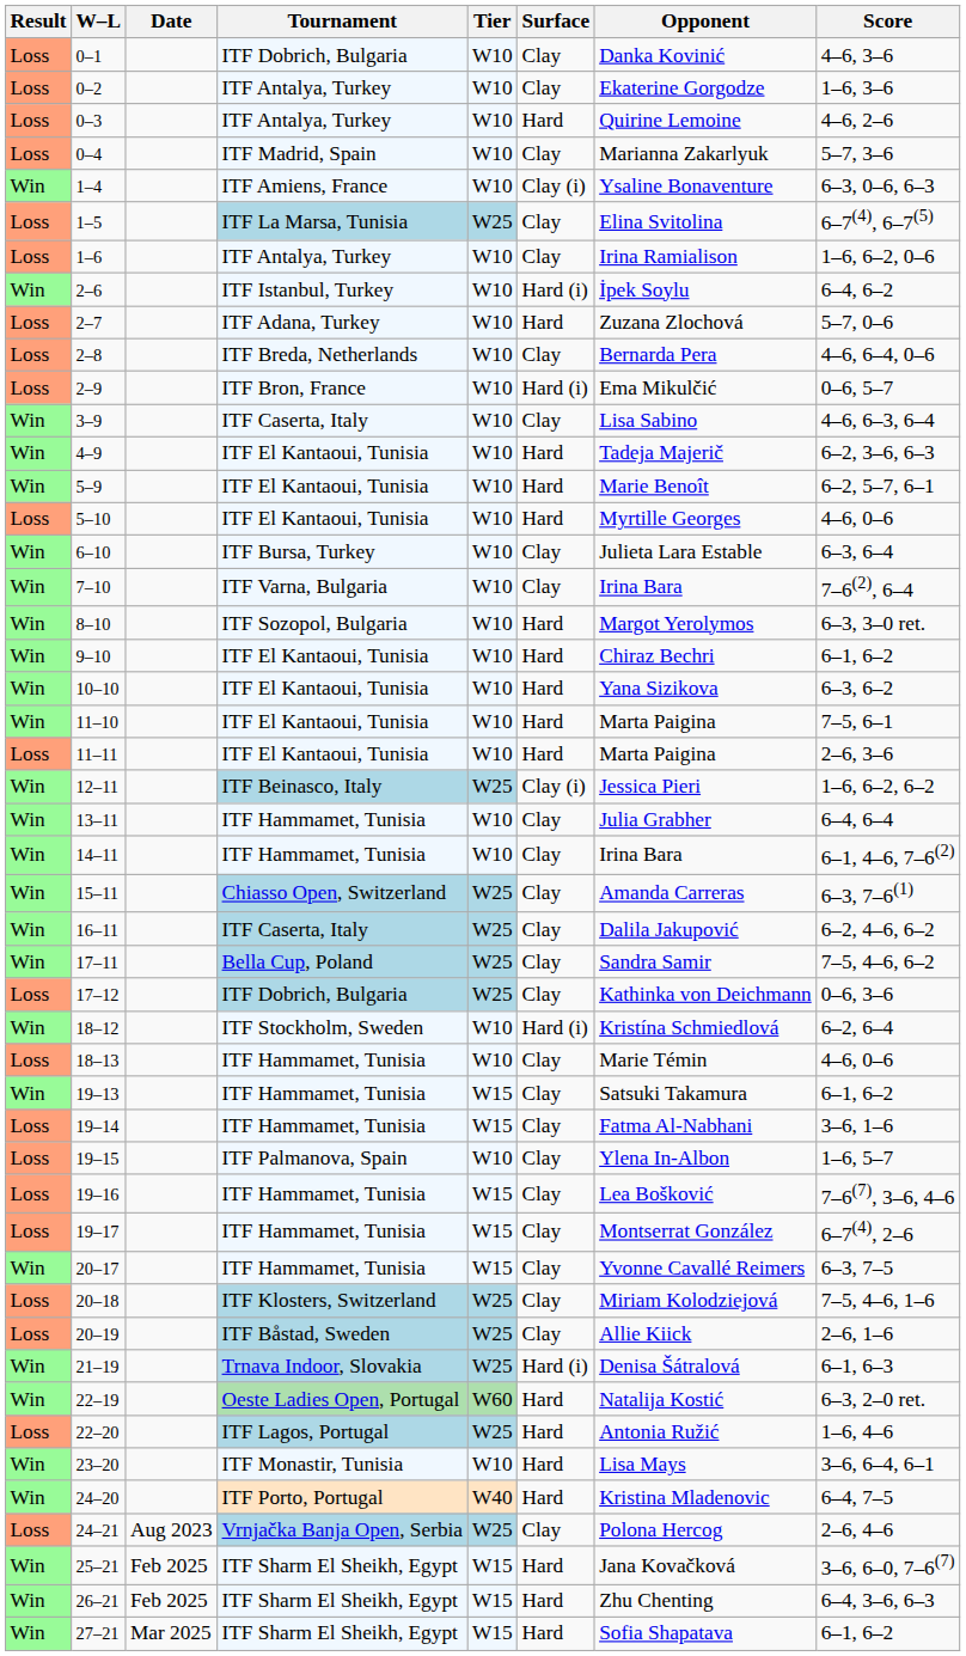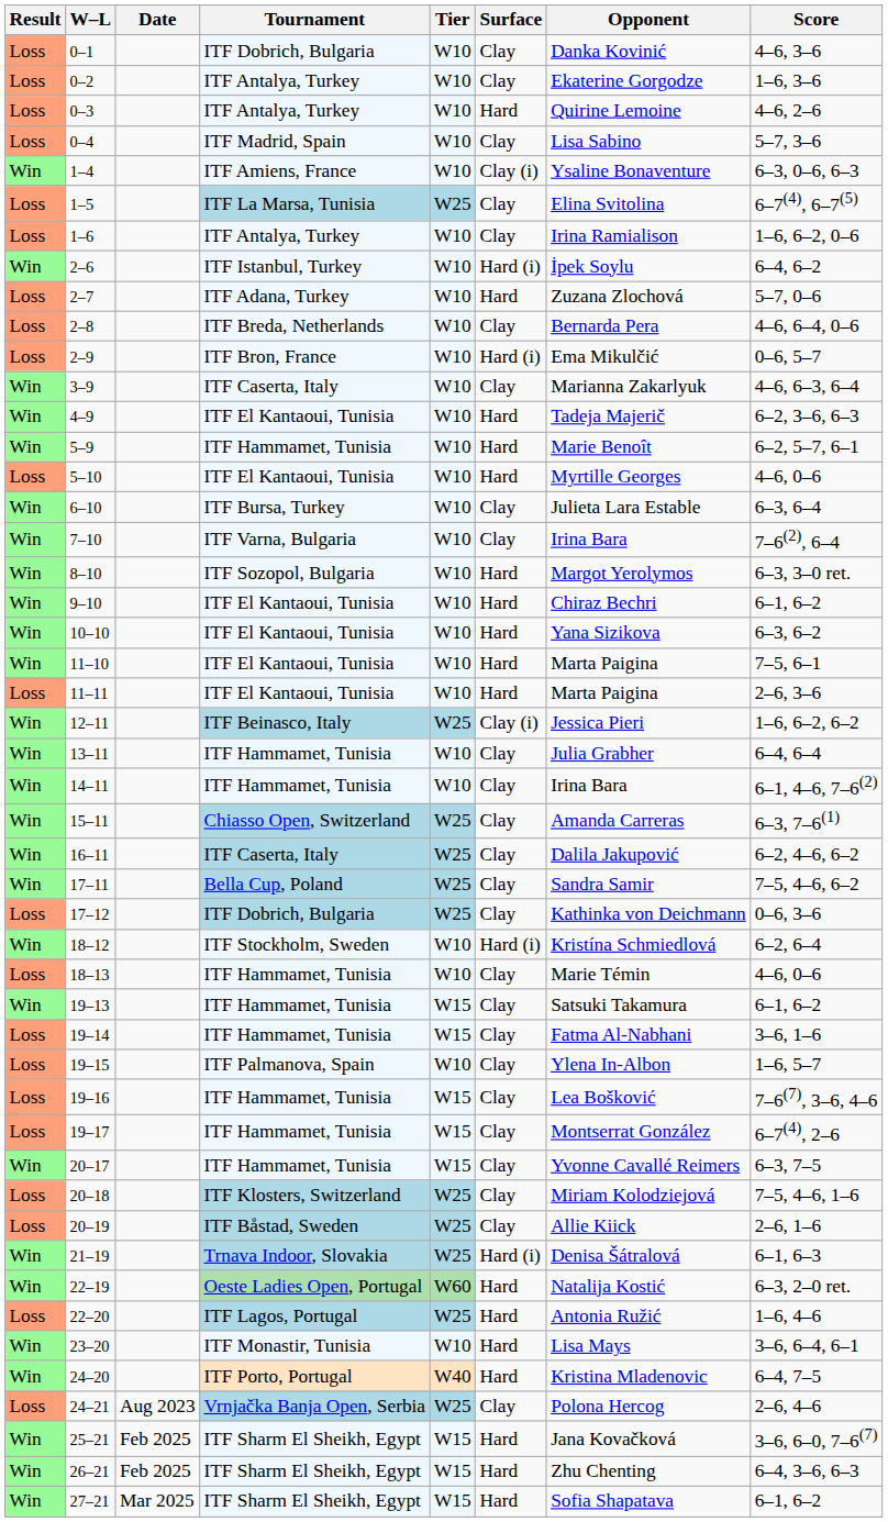 <table class="sortable wikitable">
 <tr>
 <th>Result</th>
 <th class="unsortable">W–L</th>
 <th>Date</th>
 <th>Tournament</th>
 <th>Tier</th>
 <th>Surface</th>
 <th>Opponent</th>
 <th class="unsortable">Score</th>
 </tr>
 <tr>
 <td style="background:#ffa07a;">Loss</td>
 <td><small>0–1</small></td>
 <td></td>
 <td style="background:#f0f8ff;">ITF Dobrich, Bulgaria</td>
 <td style="background:#f0f8ff;">W10</td>
 <td>Clay</td>
 <td> <a href='#'>Danka Kovinić</a></td>
 <td>4–6, 3–6</td>
 </tr>
 <tr>
 <td style="background:#ffa07a;">Loss</td>
 <td><small>0–2</small></td>
 <td></td>
 <td style="background:#f0f8ff;">ITF Antalya, Turkey</td>
 <td style="background:#f0f8ff;">W10</td>
 <td>Clay</td>
 <td> <a href='#'>Ekaterine Gorgodze</a></td>
 <td>1–6, 3–6</td>
 </tr>
 <tr>
 <td style="background:#ffa07a;">Loss</td>
 <td><small>0–3</small></td>
 <td></td>
 <td style="background:#f0f8ff;">ITF Antalya, Turkey</td>
 <td style="background:#f0f8ff;">W10</td>
 <td>Hard</td>
 <td> <a href='#'>Quirine Lemoine</a></td>
 <td>4–6, 2–6</td>
 </tr>
 <tr>
 <td style="background:#ffa07a;">Loss</td>
 <td><small>0–4</small></td>
 <td></td>
 <td style="background:#f0f8ff;">ITF Madrid, Spain</td>
 <td style="background:#f0f8ff;">W10</td>
 <td>Clay</td>
-<td> Marianna Zakarlyuk</td>
+<td> <a href='#'>Lisa Sabino</a></td>
 <td>5–7, 3–6</td>
 </tr>
 <tr>
 <td style="background:#98fb98;">Win</td>
 <td><small>1–4</small></td>
 <td></td>
 <td style="background:#f0f8ff;">ITF Amiens, France</td>
 <td style="background:#f0f8ff;">W10</td>
 <td>Clay (i)</td>
 <td> <a href='#'>Ysaline Bonaventure</a></td>
 <td>6–3, 0–6, 6–3</td>
 </tr>
 <tr>
 <td style="background:#ffa07a;">Loss</td>
 <td><small>1–5</small></td>
 <td></td>
 <td style="background:lightblue;">ITF La Marsa, Tunisia</td>
 <td style="background:lightblue;">W25</td>
 <td>Clay</td>
 <td> <a href='#'>Elina Svitolina</a></td>
 <td>6–7<sup>(4)</sup>, 6–7<sup>(5)</sup></td>
 </tr>
 <tr>
 <td style="background:#ffa07a;">Loss</td>
 <td><small>1–6</small></td>
 <td></td>
 <td style="background:#f0f8ff;">ITF Antalya, Turkey</td>
 <td style="background:#f0f8ff;">W10</td>
 <td>Clay</td>
 <td> <a href='#'>Irina Ramialison</a></td>
 <td>1–6, 6–2, 0–6</td>
 </tr>
 <tr>
 <td style="background:#98fb98;">Win</td>
 <td><small>2–6</small></td>
 <td></td>
 <td style="background:#f0f8ff;">ITF Istanbul, Turkey</td>
 <td style="background:#f0f8ff;">W10</td>
 <td>Hard (i)</td>
 <td> <a href='#'>İpek Soylu</a></td>
 <td>6–4, 6–2</td>
 </tr>
 <tr>
 <td style="background:#ffa07a;">Loss</td>
 <td><small>2–7</small></td>
 <td></td>
 <td style="background:#f0f8ff;">ITF Adana, Turkey</td>
 <td style="background:#f0f8ff;">W10</td>
 <td>Hard</td>
 <td> Zuzana Zlochová</td>
 <td>5–7, 0–6</td>
 </tr>
 <tr>
 <td style="background:#ffa07a;">Loss</td>
 <td><small>2–8</small></td>
 <td></td>
 <td style="background:#f0f8ff;">ITF Breda, Netherlands</td>
 <td style="background:#f0f8ff;">W10</td>
 <td>Clay</td>
 <td> <a href='#'>Bernarda Pera</a></td>
 <td>4–6, 6–4, 0–6</td>
 </tr>
 <tr>
 <td style="background:#ffa07a;">Loss</td>
 <td><small>2–9</small></td>
 <td></td>
 <td style="background:#f0f8ff;">ITF Bron, France</td>
 <td style="background:#f0f8ff;">W10</td>
 <td>Hard (i)</td>
 <td> Ema Mikulčić</td>
 <td>0–6, 5–7</td>
 </tr>
 <tr>
 <td style="background:#98fb98;">Win</td>
 <td><small>3–9</small></td>
 <td></td>
 <td style="background:#f0f8ff;">ITF Caserta, Italy</td>
 <td style="background:#f0f8ff;">W10</td>
 <td>Clay</td>
-<td> <a href='#'>Lisa Sabino</a></td>
+<td> Marianna Zakarlyuk</td>
 <td>4–6, 6–3, 6–4</td>
 </tr>
 <tr>
 <td style="background:#98fb98;">Win</td>
 <td><small>4–9</small></td>
 <td></td>
 <td style="background:#f0f8ff;">ITF El Kantaoui, Tunisia</td>
 <td style="background:#f0f8ff;">W10</td>
 <td>Hard</td>
 <td> <a href='#'>Tadeja Majerič</a></td>
 <td>6–2, 3–6, 6–3</td>
 </tr>
 <tr>
 <td style="background:#98fb98;">Win</td>
 <td><small>5–9</small></td>
 <td></td>
-<td style="background:#f0f8ff;">ITF El Kantaoui, Tunisia</td>
+<td style="background:#f0f8ff;">ITF Hammamet, Tunisia</td>
 <td style="background:#f0f8ff;">W10</td>
 <td>Hard</td>
 <td> <a href='#'>Marie Benoît</a></td>
 <td>6–2, 5–7, 6–1</td>
 </tr>
 <tr>
 <td style="background:#ffa07a;">Loss</td>
 <td><small>5–10</small></td>
 <td></td>
 <td style="background:#f0f8ff;">ITF El Kantaoui, Tunisia</td>
 <td style="background:#f0f8ff;">W10</td>
 <td>Hard</td>
 <td> <a href='#'>Myrtille Georges</a></td>
 <td>4–6, 0–6</td>
 </tr>
 <tr>
 <td style="background:#98fb98;">Win</td>
 <td><small>6–10</small></td>
 <td></td>
 <td style="background:#f0f8ff;">ITF Bursa, Turkey</td>
 <td style="background:#f0f8ff;">W10</td>
 <td>Clay</td>
 <td> Julieta Lara Estable</td>
 <td>6–3, 6–4</td>
 </tr>
 <tr>
 <td style="background:#98fb98;">Win</td>
 <td><small>7–10</small></td>
 <td></td>
 <td style="background:#f0f8ff;">ITF Varna, Bulgaria</td>
 <td style="background:#f0f8ff;">W10</td>
 <td>Clay</td>
 <td> <a href='#'>Irina Bara</a></td>
 <td>7–6<sup>(2)</sup>, 6–4</td>
 </tr>
 <tr>
 <td style="background:#98fb98;">Win</td>
 <td><small>8–10</small></td>
 <td></td>
 <td style="background:#f0f8ff;">ITF Sozopol, Bulgaria</td>
 <td style="background:#f0f8ff;">W10</td>
 <td>Hard</td>
 <td> <a href='#'>Margot Yerolymos</a></td>
 <td>6–3, 3–0 ret.</td>
 </tr>
 <tr>
 <td style="background:#98fb98;">Win</td>
 <td><small>9–10</small></td>
 <td></td>
 <td style="background:#f0f8ff;">ITF El Kantaoui, Tunisia</td>
 <td style="background:#f0f8ff;">W10</td>
 <td>Hard</td>
 <td> <a href='#'>Chiraz Bechri</a></td>
 <td>6–1, 6–2</td>
 </tr>
 <tr>
 <td style="background:#98fb98;">Win</td>
 <td><small>10–10</small></td>
 <td></td>
 <td style="background:#f0f8ff;">ITF El Kantaoui, Tunisia</td>
 <td style="background:#f0f8ff;">W10</td>
 <td>Hard</td>
 <td> <a href='#'>Yana Sizikova</a></td>
 <td>6–3, 6–2</td>
 </tr>
 <tr>
 <td style="background:#98fb98;">Win</td>
 <td><small>11–10</small></td>
 <td></td>
 <td style="background:#f0f8ff;">ITF El Kantaoui, Tunisia</td>
 <td style="background:#f0f8ff;">W10</td>
 <td>Hard</td>
 <td> Marta Paigina</td>
 <td>7–5, 6–1</td>
 </tr>
 <tr>
 <td style="background:#ffa07a;">Loss</td>
 <td><small>11–11</small></td>
 <td></td>
 <td style="background:#f0f8ff;">ITF El Kantaoui, Tunisia</td>
 <td style="background:#f0f8ff;">W10</td>
 <td>Hard</td>
 <td> Marta Paigina</td>
 <td>2–6, 3–6</td>
 </tr>
 <tr>
 <td style="background:#98fb98;">Win</td>
 <td><small>12–11</small></td>
 <td></td>
 <td style="background:lightblue;">ITF Beinasco, Italy</td>
 <td style="background:lightblue;">W25</td>
 <td>Clay (i)</td>
 <td> <a href='#'>Jessica Pieri</a></td>
 <td>1–6, 6–2, 6–2</td>
 </tr>
 <tr>
 <td style="background:#98fb98;">Win</td>
 <td><small>13–11</small></td>
 <td></td>
 <td style="background:#f0f8ff;">ITF Hammamet, Tunisia</td>
 <td style="background:#f0f8ff;">W10</td>
 <td>Clay</td>
 <td> <a href='#'>Julia Grabher</a></td>
 <td>6–4, 6–4</td>
 </tr>
 <tr>
 <td style="background:#98fb98;">Win</td>
 <td><small>14–11</small></td>
 <td></td>
 <td style="background:#f0f8ff;">ITF Hammamet, Tunisia</td>
 <td style="background:#f0f8ff;">W10</td>
 <td>Clay</td>
 <td> Irina Bara</td>
 <td>6–1, 4–6, 7–6<sup>(2)</sup></td>
 </tr>
 <tr>
 <td style="background:#98fb98;">Win</td>
 <td><small>15–11</small></td>
 <td></td>
 <td style="background:lightblue;"><a href='#'>Chiasso Open</a>, Switzerland</td>
 <td style="background:lightblue;">W25</td>
 <td>Clay</td>
 <td> <a href='#'>Amanda Carreras</a></td>
 <td>6–3, 7–6<sup>(1)</sup></td>
 </tr>
 <tr>
 <td style="background:#98fb98;">Win</td>
 <td><small>16–11</small></td>
 <td></td>
 <td style="background:lightblue;">ITF Caserta, Italy</td>
 <td style="background:lightblue;">W25</td>
 <td>Clay</td>
 <td> <a href='#'>Dalila Jakupović</a></td>
 <td>6–2, 4–6, 6–2</td>
 </tr>
 <tr>
 <td style="background:#98fb98;">Win</td>
 <td><small>17–11</small></td>
 <td></td>
 <td style="background:lightblue;"><a href='#'>Bella Cup</a>, Poland</td>
 <td style="background:lightblue;">W25</td>
 <td>Clay</td>
 <td> <a href='#'>Sandra Samir</a></td>
 <td>7–5, 4–6, 6–2</td>
 </tr>
 <tr>
 <td style="background:#ffa07a;">Loss</td>
 <td><small>17–12</small></td>
 <td></td>
 <td style="background:lightblue;">ITF Dobrich, Bulgaria</td>
 <td style="background:lightblue;">W25</td>
 <td>Clay</td>
 <td> <a href='#'>Kathinka von Deichmann</a></td>
 <td>0–6, 3–6</td>
 </tr>
 <tr>
 <td style="background:#98fb98;">Win</td>
 <td><small>18–12</small></td>
 <td></td>
 <td style="background:#f0f8ff;">ITF Stockholm, Sweden</td>
 <td style="background:#f0f8ff;">W10</td>
 <td>Hard (i)</td>
 <td> <a href='#'>Kristína Schmiedlová</a></td>
 <td>6–2, 6–4</td>
 </tr>
 <tr>
 <td style="background:#ffa07a;">Loss</td>
 <td><small>18–13</small></td>
 <td></td>
 <td style="background:#f0f8ff;">ITF Hammamet, Tunisia</td>
 <td style="background:#f0f8ff;">W10</td>
 <td>Clay</td>
 <td> Marie Témin</td>
 <td>4–6, 0–6</td>
 </tr>
 <tr>
 <td style="background:#98fb98;">Win</td>
 <td><small>19–13</small></td>
 <td></td>
 <td style="background:#f0f8ff;">ITF Hammamet, Tunisia</td>
 <td style="background:#f0f8ff;">W15</td>
 <td>Clay</td>
 <td> Satsuki Takamura</td>
 <td>6–1, 6–2</td>
 </tr>
 <tr>
 <td style="background:#ffa07a;">Loss</td>
 <td><small>19–14</small></td>
 <td></td>
 <td style="background:#f0f8ff;">ITF Hammamet, Tunisia</td>
 <td style="background:#f0f8ff;">W15</td>
 <td>Clay</td>
 <td> <a href='#'>Fatma Al-Nabhani</a></td>
 <td>3–6, 1–6</td>
 </tr>
 <tr>
 <td style="background:#ffa07a;">Loss</td>
 <td><small>19–15</small></td>
 <td></td>
 <td style="background:#f0f8ff;">ITF Palmanova, Spain</td>
 <td style="background:#f0f8ff;">W10</td>
 <td>Clay</td>
 <td> <a href='#'>Ylena In-Albon</a></td>
 <td>1–6, 5–7</td>
 </tr>
 <tr>
 <td style="background:#ffa07a;">Loss</td>
 <td><small>19–16</small></td>
 <td></td>
 <td style="background:#f0f8ff;">ITF Hammamet, Tunisia</td>
 <td style="background:#f0f8ff;">W15</td>
 <td>Clay</td>
 <td> <a href='#'>Lea Bošković</a></td>
 <td>7–6<sup>(7)</sup>, 3–6, 4–6</td>
 </tr>
 <tr>
 <td style="background:#ffa07a;">Loss</td>
 <td><small>19–17</small></td>
 <td></td>
 <td style="background:#f0f8ff;">ITF Hammamet, Tunisia</td>
 <td style="background:#f0f8ff;">W15</td>
 <td>Clay</td>
 <td> <a href='#'>Montserrat González</a></td>
 <td>6–7<sup>(4)</sup>, 2–6</td>
 </tr>
 <tr>
 <td style="background:#98fb98;">Win</td>
 <td><small>20–17</small></td>
 <td></td>
 <td style="background:#f0f8ff;">ITF Hammamet, Tunisia</td>
 <td style="background:#f0f8ff;">W15</td>
 <td>Clay</td>
 <td> <a href='#'>Yvonne Cavallé Reimers</a></td>
 <td>6–3, 7–5</td>
 </tr>
 <tr>
 <td style="background:#ffa07a;">Loss</td>
 <td><small>20–18</small></td>
 <td></td>
 <td style="background:lightblue;">ITF Klosters, Switzerland</td>
 <td style="background:lightblue;">W25</td>
 <td>Clay</td>
 <td> <a href='#'>Miriam Kolodziejová</a></td>
 <td>7–5, 4–6, 1–6</td>
 </tr>
 <tr>
 <td style="background:#ffa07a;">Loss</td>
 <td><small>20–19</small></td>
 <td></td>
 <td style="background:lightblue;">ITF Båstad, Sweden</td>
 <td style="background:lightblue;">W25</td>
 <td>Clay</td>
 <td> <a href='#'>Allie Kiick</a></td>
 <td>2–6, 1–6</td>
 </tr>
 <tr>
 <td style="background:#98fb98;">Win</td>
 <td><small>21–19</small></td>
 <td></td>
 <td style="background:lightblue;"><a href='#'>Trnava Indoor</a>, Slovakia</td>
 <td style="background:lightblue;">W25</td>
 <td>Hard (i)</td>
 <td> <a href='#'>Denisa Šátralová</a></td>
 <td>6–1, 6–3</td>
 </tr>
 <tr>
 <td style="background:#98fb98;">Win</td>
 <td><small>22–19</small></td>
 <td><a href='#'></a></td>
 <td style="background:#addfad;"><a href='#'>Oeste Ladies Open</a>, Portugal</td>
 <td style="background:#addfad;">W60</td>
 <td>Hard</td>
 <td> <a href='#'>Natalija Kostić</a></td>
 <td>6–3, 2–0 ret.</td>
 </tr>
 <tr>
 <td style="background:#ffa07a;">Loss</td>
 <td><small>22–20</small></td>
 <td></td>
 <td style="background:lightblue;">ITF Lagos, Portugal</td>
 <td style="background:lightblue;">W25</td>
 <td>Hard</td>
 <td> <a href='#'>Antonia Ružić</a></td>
 <td>1–6, 4–6</td>
 </tr>
 <tr>
 <td style="background:#98fb98;">Win</td>
 <td><small>23–20</small></td>
 <td></td>
 <td style="background:#f0f8ff;">ITF Monastir, Tunisia</td>
 <td style="background:#f0f8ff;">W10</td>
 <td>Hard</td>
 <td> <a href='#'>Lisa Mays</a></td>
 <td>3–6, 6–4, 6–1</td>
 </tr>
 <tr>
 <td style="background:#98fb98;">Win</td>
 <td><small>24–20</small></td>
 <td></td>
 <td style="background:#ffe4c4;">ITF Porto, Portugal</td>
 <td style="background:#ffe4c4;">W40</td>
 <td>Hard</td>
 <td> <a href='#'>Kristina Mladenovic</a></td>
 <td>6–4, 7–5</td>
 </tr>
 <tr>
 <td style="background:#ffa07a;">Loss</td>
 <td><small>24–21</small></td>
 <td>Aug 2023</td>
 <td style="background:lightblue;"><a href='#'>Vrnjačka Banja Open</a>, Serbia</td>
 <td style="background:lightblue;">W25</td>
 <td>Clay</td>
 <td> <a href='#'>Polona Hercog</a></td>
 <td>2–6, 4–6</td>
 </tr>
 <tr>
 <td style="background:#98fb98;">Win</td>
 <td><small>25–21</small></td>
 <td>Feb 2025</td>
 <td style="background:#f0f8ff;">ITF Sharm El Sheikh, Egypt</td>
 <td style="background:#f0f8ff;">W15</td>
 <td>Hard</td>
 <td> Jana Kovačková</td>
 <td>3–6, 6–0, 7–6<sup>(7)</sup></td>
 </tr>
 <tr>
 <td style="background:#98fb98;">Win</td>
 <td><small>26–21</small></td>
 <td>Feb 2025</td>
 <td style="background:#f0f8ff;">ITF Sharm El Sheikh, Egypt</td>
 <td style="background:#f0f8ff;">W15</td>
 <td>Hard</td>
 <td> Zhu Chenting</td>
 <td>6–4, 3–6, 6–3</td>
 </tr>
 <tr>
 <td style="background:#98fb98;">Win</td>
 <td><small>27–21</small></td>
 <td>Mar 2025</td>
 <td style="background:#f0f8ff;">ITF Sharm El Sheikh, Egypt</td>
 <td style="background:#f0f8ff;">W15</td>
 <td>Hard</td>
 <td> <a href='#'>Sofia Shapatava</a></td>
 <td>6–1, 6–2</td>
 </tr>
 </table>
